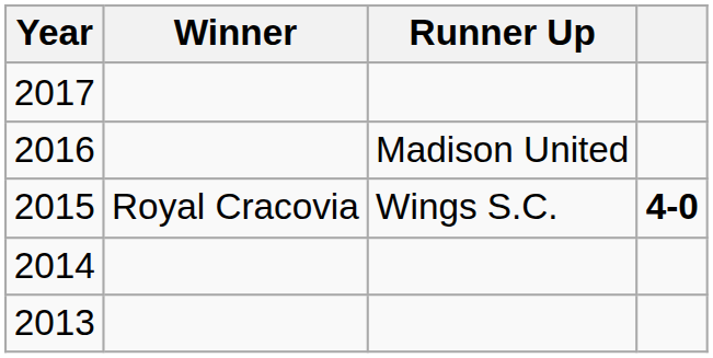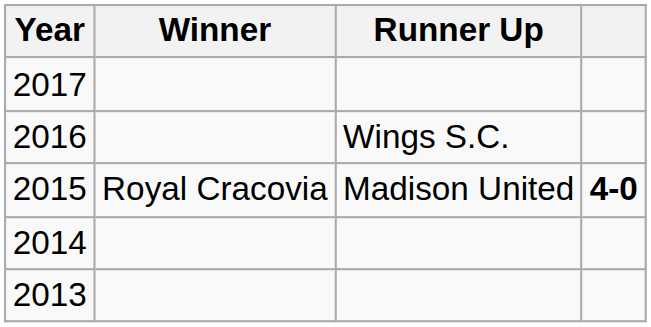 <table class="wikitable">
 <tr>
 <th>Year</th>
 <th>Winner</th>
 <th>Runner Up</th>
 <th></th>
 </tr>
 <tr>
 <td>2017</td>
 <td></td>
 <td></td>
 <td></td>
 </tr>
 <tr>
 <td>2016</td>
 <td></td>
-<td>Madison United</td>
+<td>Wings S.C.</td>
 <td></td>
 </tr>
 <tr>
 <td>2015</td>
 <td>Royal Cracovia</td>
-<td>Wings S.C.</td>
+<td>Madison United</td>
 <td><strong>4-0</strong></td>
 </tr>
 <tr>
 <td>2014</td>
 <td></td>
 <td></td>
 <td></td>
 </tr>
 <tr>
 <td>2013</td>
 <td></td>
 <td></td>
 <td></td>
 </tr>
 </table>
